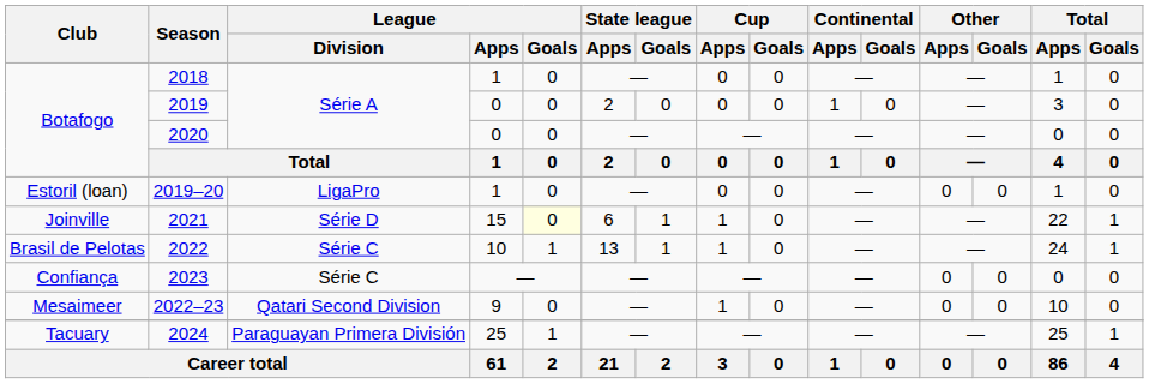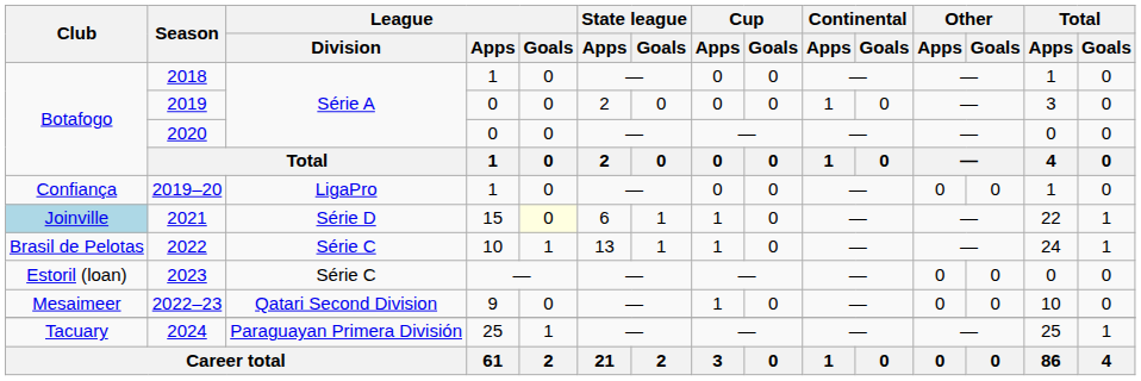 <table class="wikitable" style="text-align: center">
 <tr>
 <th rowspan="2">Club</th>
 <th rowspan="2">Season</th>
 <th colspan="3">League</th>
 <th colspan="2">State league</th>
 <th colspan="2">Cup</th>
 <th colspan="2">Continental</th>
 <th colspan="2">Other</th>
 <th colspan="2">Total</th>
 </tr>
 <tr>
 <th>Division</th>
 <th>Apps</th>
 <th>Goals</th>
 <th>Apps</th>
 <th>Goals</th>
 <th>Apps</th>
 <th>Goals</th>
 <th>Apps</th>
 <th>Goals</th>
 <th>Apps</th>
 <th>Goals</th>
 <th>Apps</th>
 <th>Goals</th>
 </tr>
 <tr>
 <td rowspan="4"><a href='#'>Botafogo</a></td>
 <td><a href='#'>2018</a></td>
 <td rowspan="3"><a href='#'>Série A</a></td>
 <td>1</td>
 <td>0</td>
 <td colspan="2">—</td>
 <td>0</td>
 <td>0</td>
 <td colspan="2">—</td>
 <td colspan="2">—</td>
 <td>1</td>
 <td>0</td>
 </tr>
 <tr>
 <td><a href='#'>2019</a></td>
 <td>0</td>
 <td>0</td>
 <td>2</td>
 <td>0</td>
 <td>0</td>
 <td>0</td>
 <td>1</td>
 <td>0</td>
 <td colspan="2">—</td>
 <td>3</td>
 <td>0</td>
 </tr>
 <tr>
 <td><a href='#'>2020</a></td>
 <td>0</td>
 <td>0</td>
 <td colspan="2">—</td>
 <td colspan="2">—</td>
 <td colspan="2">—</td>
 <td colspan="2">—</td>
 <td>0</td>
 <td>0</td>
 </tr>
 <tr>
 <th colspan="2"><strong>Total</strong></th>
 <th>1</th>
 <th>0</th>
 <th>2</th>
 <th>0</th>
 <th>0</th>
 <th>0</th>
 <th>1</th>
 <th>0</th>
 <th colspan="2">—</th>
 <th>4</th>
 <th>0</th>
 </tr>
 <tr>
-<td><a href='#'>Estoril</a> (loan)</td>
+<td><a href='#'>Confiança</a></td>
 <td><a href='#'>2019–20</a></td>
 <td><a href='#'>LigaPro</a></td>
 <td>1</td>
 <td>0</td>
 <td colspan="2">—</td>
 <td>0</td>
 <td>0</td>
 <td colspan="2">—</td>
 <td>0</td>
 <td>0</td>
 <td>1</td>
 <td>0</td>
 </tr>
 <tr>
-<td><a href='#'>Joinville</a></td>
+<td style="background: lightblue;"><a href='#'>Joinville</a></td>
 <td><a href='#'>2021</a></td>
 <td><a href='#'>Série D</a></td>
 <td>15</td>
 <td style="background: lightyellow;">0</td>
 <td>6</td>
 <td>1</td>
 <td>1</td>
 <td>0</td>
 <td colspan="2">—</td>
 <td colspan="2">—</td>
 <td>22</td>
 <td>1</td>
 </tr>
 <tr>
 <td><a href='#'>Brasil de Pelotas</a></td>
 <td><a href='#'>2022</a></td>
 <td><a href='#'>Série C</a></td>
 <td>10</td>
 <td>1</td>
 <td>13</td>
 <td>1</td>
 <td>1</td>
 <td>0</td>
 <td colspan="2">—</td>
 <td colspan="2">—</td>
 <td>24</td>
 <td>1</td>
 </tr>
 <tr>
-<td><a href='#'>Confiança</a></td>
+<td><a href='#'>Estoril</a> (loan)</td>
 <td><a href='#'>2023</a></td>
 <td>Série C</td>
 <td colspan="2">—</td>
 <td colspan="2">—</td>
 <td colspan="2">—</td>
 <td colspan="2">—</td>
 <td>0</td>
 <td>0</td>
 <td>0</td>
 <td>0</td>
 </tr>
 <tr>
 <td><a href='#'>Mesaimeer</a></td>
 <td><a href='#'>2022–23</a></td>
 <td><a href='#'>Qatari Second Division</a></td>
 <td>9</td>
 <td>0</td>
 <td colspan="2">—</td>
 <td>1</td>
 <td>0</td>
 <td colspan="2">—</td>
 <td>0</td>
 <td>0</td>
 <td>10</td>
 <td>0</td>
 </tr>
 <tr>
 </tr>
 <tr>
 <td><a href='#'>Tacuary</a></td>
 <td><a href='#'>2024</a></td>
 <td><a href='#'>Paraguayan Primera División</a></td>
 <td>25</td>
 <td>1</td>
 <td colspan="2">—</td>
 <td colspan="2">—</td>
 <td colspan="2">—</td>
 <td colspan="2">—</td>
 <td>25</td>
 <td>1</td>
 </tr>
 <tr>
 <th colspan="3"><strong>Career total</strong></th>
 <th>61</th>
 <th>2</th>
 <th>21</th>
 <th>2</th>
 <th>3</th>
 <th>0</th>
 <th>1</th>
 <th>0</th>
 <th>0</th>
 <th>0</th>
 <th>86</th>
 <th>4</th>
 </tr>
 </table>
